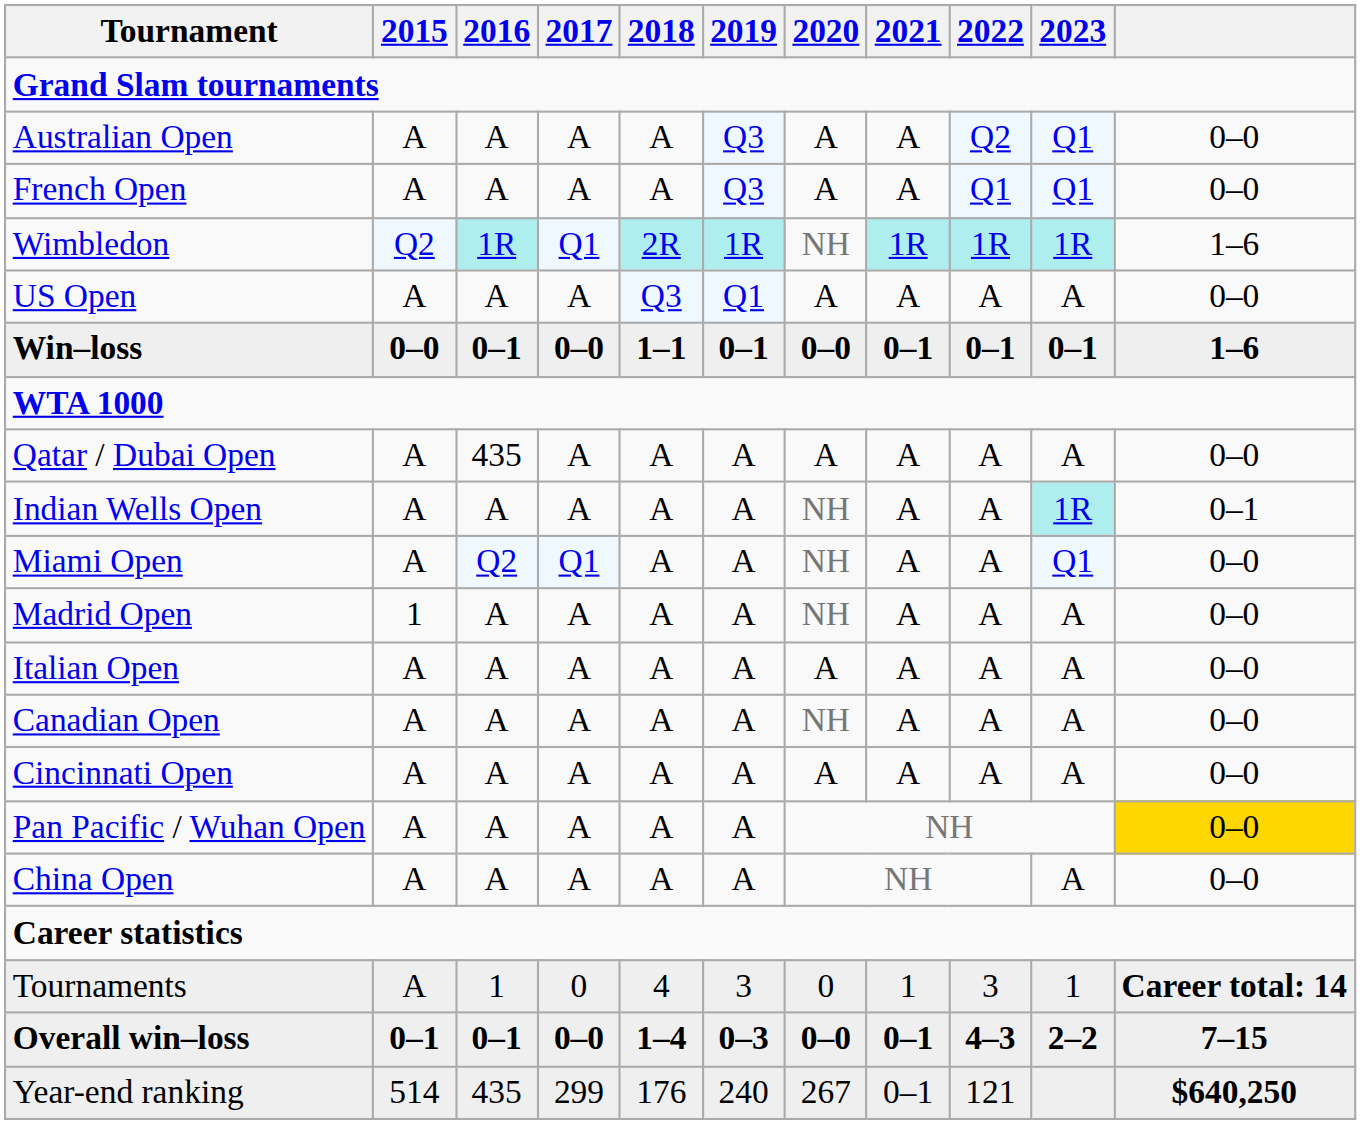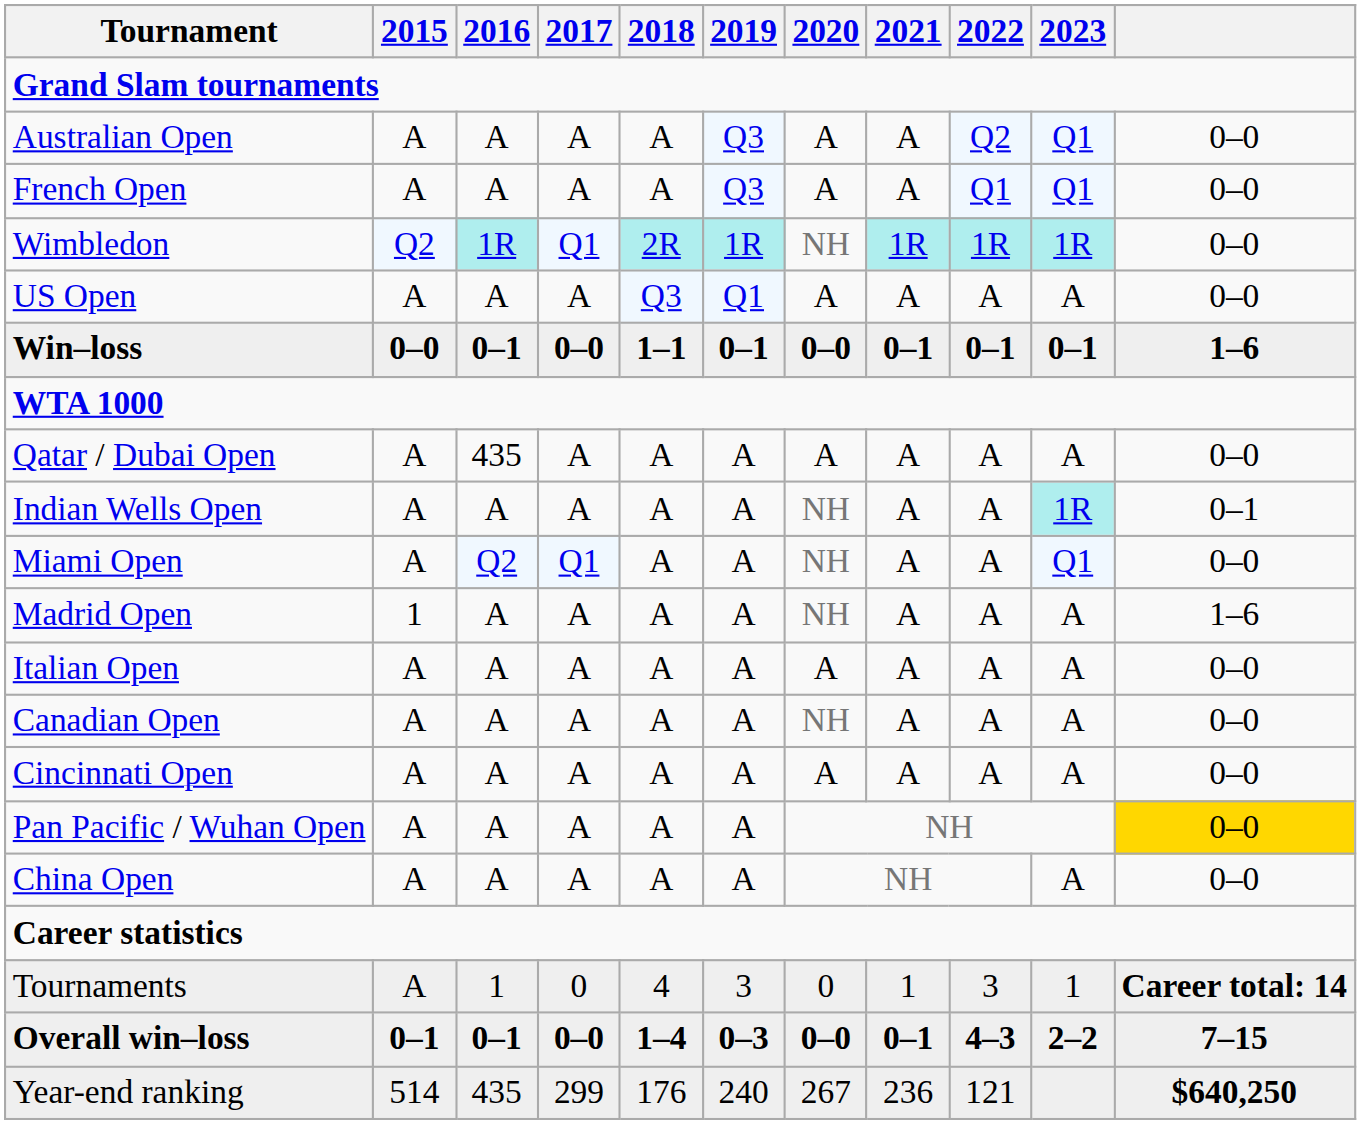 <table class="wikitable" style="text-align:center;">
 <tr>
 <th>Tournament</th>
 <th><a href='#'>2015</a></th>
 <th><a href='#'>2016</a></th>
 <th><a href='#'>2017</a></th>
 <th><a href='#'>2018</a></th>
 <th><a href='#'>2019</a></th>
 <th><a href='#'>2020</a></th>
 <th><a href='#'>2021</a></th>
 <th><a href='#'>2022</a></th>
 <th><a href='#'>2023</a></th>
 <th></th>
 </tr>
 <tr>
 <td colspan="13" align="left"><strong><a href='#'>Grand Slam tournaments</a></strong></td>
 </tr>
 <tr>
 <td align="left"><a href='#'>Australian Open</a></td>
 <td>A</td>
 <td>A</td>
 <td>A</td>
 <td>A</td>
 <td bgcolor="f0f8ff"><a href='#'>Q3</a></td>
 <td>A</td>
 <td>A</td>
 <td bgcolor="f0f8ff"><a href='#'>Q2</a></td>
 <td bgcolor="f0f8ff"><a href='#'>Q1</a></td>
 <td>0–0</td>
 </tr>
 <tr>
 <td align="left"><a href='#'>French Open</a></td>
 <td>A</td>
 <td>A</td>
 <td>A</td>
 <td>A</td>
 <td bgcolor="f0f8ff"><a href='#'>Q3</a></td>
 <td>A</td>
 <td>A</td>
 <td bgcolor="f0f8ff"><a href='#'>Q1</a></td>
 <td bgcolor="f0f8ff"><a href='#'>Q1</a></td>
 <td>0–0</td>
 </tr>
 <tr>
 <td align="left"><a href='#'>Wimbledon</a></td>
 <td bgcolor="f0f8ff"><a href='#'>Q2</a></td>
 <td bgcolor="afeeee"><a href='#'>1R</a></td>
 <td bgcolor="f0f8ff"><a href='#'>Q1</a></td>
 <td bgcolor="afeeee"><a href='#'>2R</a></td>
 <td bgcolor="afeeee"><a href='#'>1R</a></td>
 <td style="color:#767676;">NH</td>
 <td bgcolor=afeeee><a href='#'>1R</a></td>
 <td bgcolor=afeeee><a href='#'>1R</a></td>
 <td bgcolor=afeeee><a href='#'>1R</a></td>
-<td>1–6</td>
+<td>0–0</td>
 </tr>
 <tr>
 <td align="left"><a href='#'>US Open</a></td>
 <td>A</td>
 <td>A</td>
 <td>A</td>
 <td bgcolor="f0f8ff"><a href='#'>Q3</a></td>
 <td bgcolor="f0f8ff"><a href='#'>Q1</a></td>
 <td>A</td>
 <td>A</td>
 <td>A</td>
 <td>A</td>
 <td>0–0</td>
 </tr>
 <tr style="background:#efefef; font-weight:bold;">
 <td align="left">Win–loss</td>
 <td>0–0</td>
 <td>0–1</td>
 <td>0–0</td>
 <td>1–1</td>
 <td>0–1</td>
 <td>0–0</td>
 <td>0–1</td>
 <td>0–1</td>
 <td>0–1</td>
 <td>1–6</td>
 </tr>
 <tr>
 <td colspan="13" align="left"><strong><a href='#'>WTA 1000</a></strong></td>
 </tr>
 <tr>
 <td align="left"><a href='#'>Qatar</a> / <a href='#'>Dubai Open</a></td>
 <td>A</td>
 <td>435</td>
 <td>A</td>
 <td>A</td>
 <td>A</td>
 <td>A</td>
 <td>A</td>
 <td>A</td>
 <td>A</td>
 <td>0–0</td>
 </tr>
 <tr>
 <td align="left"><a href='#'>Indian Wells Open</a></td>
 <td>A</td>
 <td>A</td>
 <td>A</td>
 <td>A</td>
 <td>A</td>
 <td style="color:#767676">NH</td>
 <td>A</td>
 <td>A</td>
 <td bgcolor=afeeee><a href='#'>1R</a></td>
 <td>0–1</td>
 </tr>
 <tr>
 <td align="left"><a href='#'>Miami Open</a></td>
 <td>A</td>
 <td bgcolor="f0f8ff"><a href='#'>Q2</a></td>
 <td bgcolor="f0f8ff"><a href='#'>Q1</a></td>
 <td>A</td>
 <td>A</td>
 <td style="color:#767676">NH</td>
 <td>A</td>
 <td>A</td>
 <td bgcolor="f0f8ff"><a href='#'>Q1</a></td>
 <td>0–0</td>
 </tr>
 <tr>
 <td align="left"><a href='#'>Madrid Open</a></td>
 <td>1</td>
 <td>A</td>
 <td>A</td>
 <td>A</td>
 <td>A</td>
 <td style="color:#767676">NH</td>
 <td>A</td>
 <td>A</td>
 <td>A</td>
-<td>0–0</td>
+<td>1–6</td>
 </tr>
 <tr>
 <td align="left"><a href='#'>Italian Open</a></td>
 <td>A</td>
 <td>A</td>
 <td>A</td>
 <td>A</td>
 <td>A</td>
 <td>A</td>
 <td>A</td>
 <td>A</td>
 <td>A</td>
 <td>0–0</td>
 </tr>
 <tr>
 <td align="left"><a href='#'>Canadian Open</a></td>
 <td>A</td>
 <td>A</td>
 <td>A</td>
 <td>A</td>
 <td>A</td>
 <td style="color:#767676">NH</td>
 <td>A</td>
 <td>A</td>
 <td>A</td>
 <td>0–0</td>
 </tr>
 <tr>
 <td align="left"><a href='#'>Cincinnati Open</a></td>
 <td>A</td>
 <td>A</td>
 <td>A</td>
 <td>A</td>
 <td>A</td>
 <td>A</td>
 <td>A</td>
 <td>A</td>
 <td>A</td>
 <td>0–0</td>
 </tr>
 <tr>
 <td align="left"><a href='#'>Pan Pacific</a> / <a href='#'>Wuhan Open</a></td>
 <td>A</td>
 <td>A</td>
 <td>A</td>
 <td>A</td>
 <td>A</td>
 <td colspan="4" style="color:#767676">NH</td>
 <td style="background: gold;">0–0</td>
 </tr>
 <tr>
 <td align="left"><a href='#'>China Open</a></td>
 <td>A</td>
 <td>A</td>
 <td>A</td>
 <td>A</td>
 <td>A</td>
 <td colspan="3" style="color:#767676">NH</td>
 <td>A</td>
 <td>0–0</td>
 </tr>
 <tr>
 <td colspan="13" align="left"><strong>Career statistics</strong></td>
 </tr>
 <tr bgcolor="efefef">
 <td align="left">Tournaments</td>
 <td>A</td>
 <td>1</td>
 <td>0</td>
 <td>4</td>
 <td>3</td>
 <td>0</td>
 <td>1</td>
 <td>3</td>
 <td>1</td>
 <td colspan="3"><strong>Career total: 14</strong></td>
 </tr>
 <tr style="background:#efefef; font-weight:bold;">
 <td align="left">Overall win–loss</td>
 <td>0–1</td>
 <td>0–1</td>
 <td>0–0</td>
 <td>1–4</td>
 <td>0–3</td>
 <td>0–0</td>
 <td>0–1</td>
 <td>4–3</td>
 <td>2–2</td>
 <td>7–15</td>
 </tr>
 <tr bgcolor=efefef>
 <td align=left>Year-end ranking</td>
 <td>514</td>
 <td>435</td>
 <td>299</td>
 <td>176</td>
 <td>240</td>
 <td>267</td>
-<td>0–1</td>
+<td>236</td>
 <td>121</td>
 <td></td>
 <td colspan="3"><strong>$640,250</strong></td>
 </tr>
 </table>
